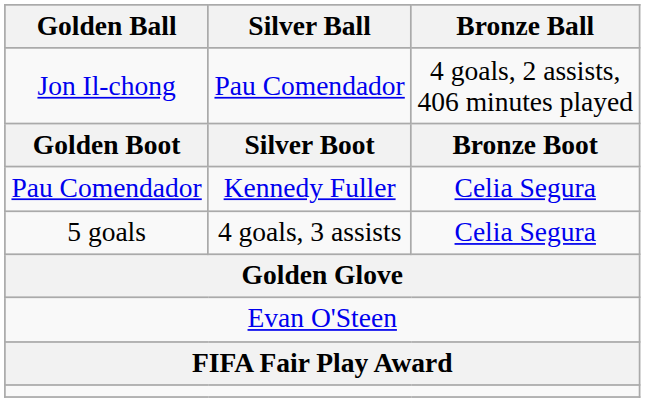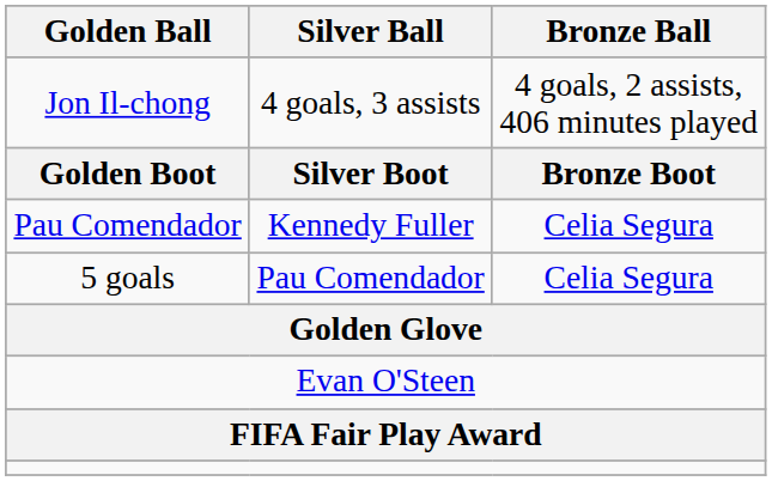 <table class="wikitable" style="margin:auto">
 <tr>
 <th>Golden Ball</th>
 <th>Silver Ball</th>
 <th>Bronze Ball</th>
 </tr>
 <tr style="text-align:center;">
 <td> <a href='#'>Jon Il-chong</a></td>
-<td> <a href='#'>Pau Comendador</a></td>
+<td>4 goals, 3 assists</td>
 <td>4 goals, 2 assists,<br>406 minutes played</td>
 </tr>
 <tr>
 <th>Golden Boot</th>
 <th>Silver Boot</th>
 <th>Bronze Boot</th>
 </tr>
 <tr style="text-align:center;">
 <td> <a href='#'>Pau Comendador</a></td>
 <td> <a href='#'>Kennedy Fuller</a></td>
 <td> <a href='#'>Celia Segura</a></td>
 </tr>
 <tr style="text-align:center;">
 <td>5 goals</td>
-<td>4 goals, 3 assists</td>
+<td> <a href='#'>Pau Comendador</a></td>
 <td> <a href='#'>Celia Segura</a></td>
 </tr>
 <tr>
 <th colspan="3">Golden Glove</th>
 </tr>
 <tr>
 <td colspan="3" style="text-align:center;"> <a href='#'>Evan O'Steen</a></td>
 </tr>
 <tr>
 <th colspan="3">FIFA Fair Play Award</th>
 </tr>
 <tr>
 <td colspan="3" style="text-align:center;"></td>
 </tr>
 </table>
